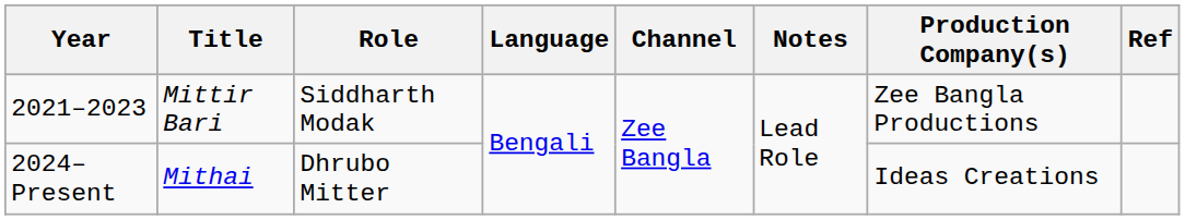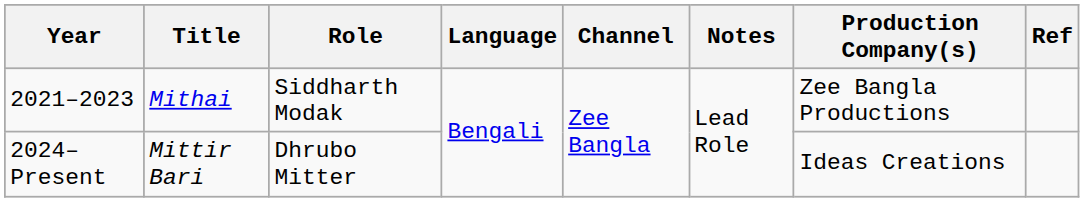 <table class="wikitable">
 <tr>
 <th>Year</th>
 <th>Title</th>
 <th>Role</th>
 <th>Language</th>
 <th>Channel</th>
 <th>Notes</th>
 <th>Production Company(s)</th>
 <th>Ref</th>
 </tr>
 <tr>
 <td>2021–2023</td>
-<td><em>Mittir Bari</em></td>
+<td><em><a href='#'>Mithai</a></em></td>
 <td>Siddharth Modak</td>
 <td rowspan="2"><a href='#'>Bengali</a></td>
 <td rowspan="2"><a href='#'>Zee Bangla</a></td>
 <td rowspan="2">Lead Role</td>
 <td>Zee Bangla Productions</td>
 <td></td>
 </tr>
 <tr>
 <td>2024–Present</td>
-<td><em><a href='#'>Mithai</a></em></td>
+<td><em>Mittir Bari</em></td>
 <td>Dhrubo Mitter</td>
 <td>Ideas Creations</td>
 </tr>
 </table>
